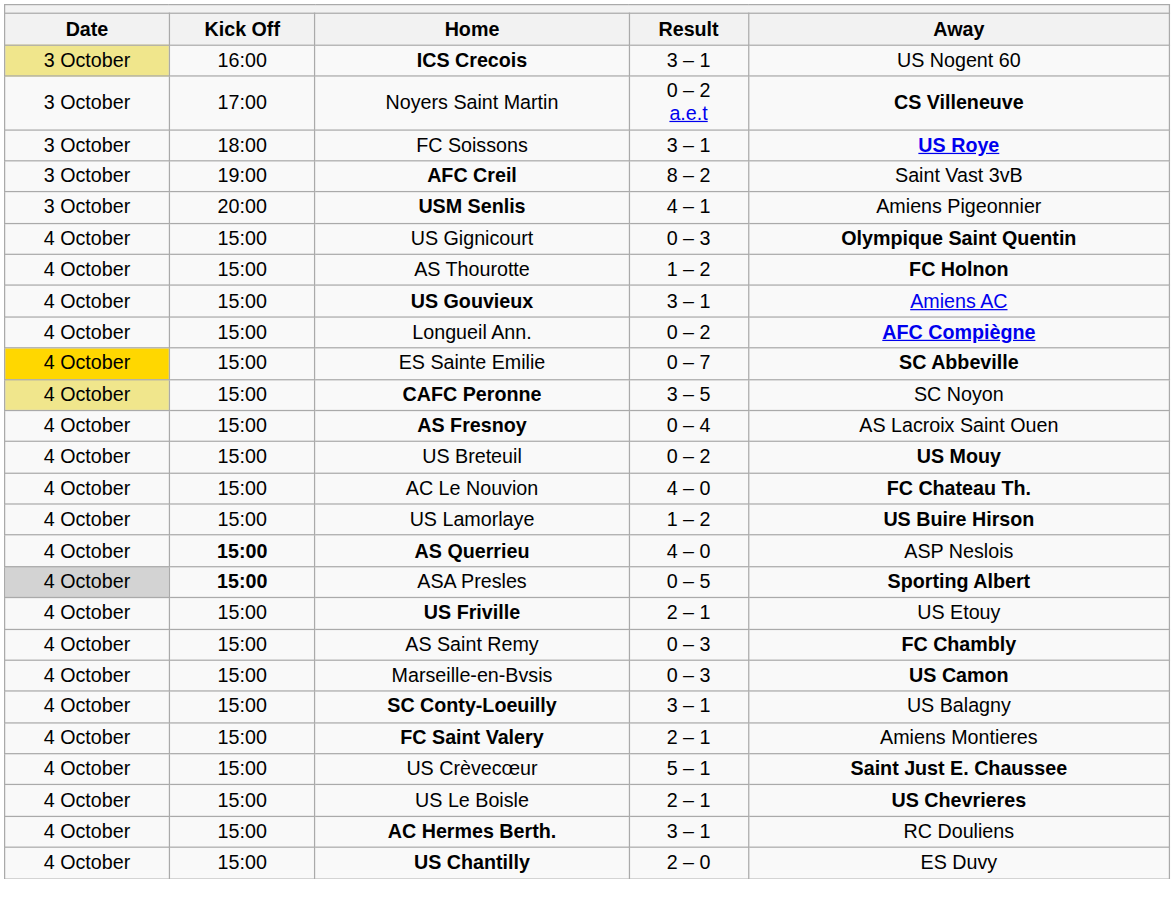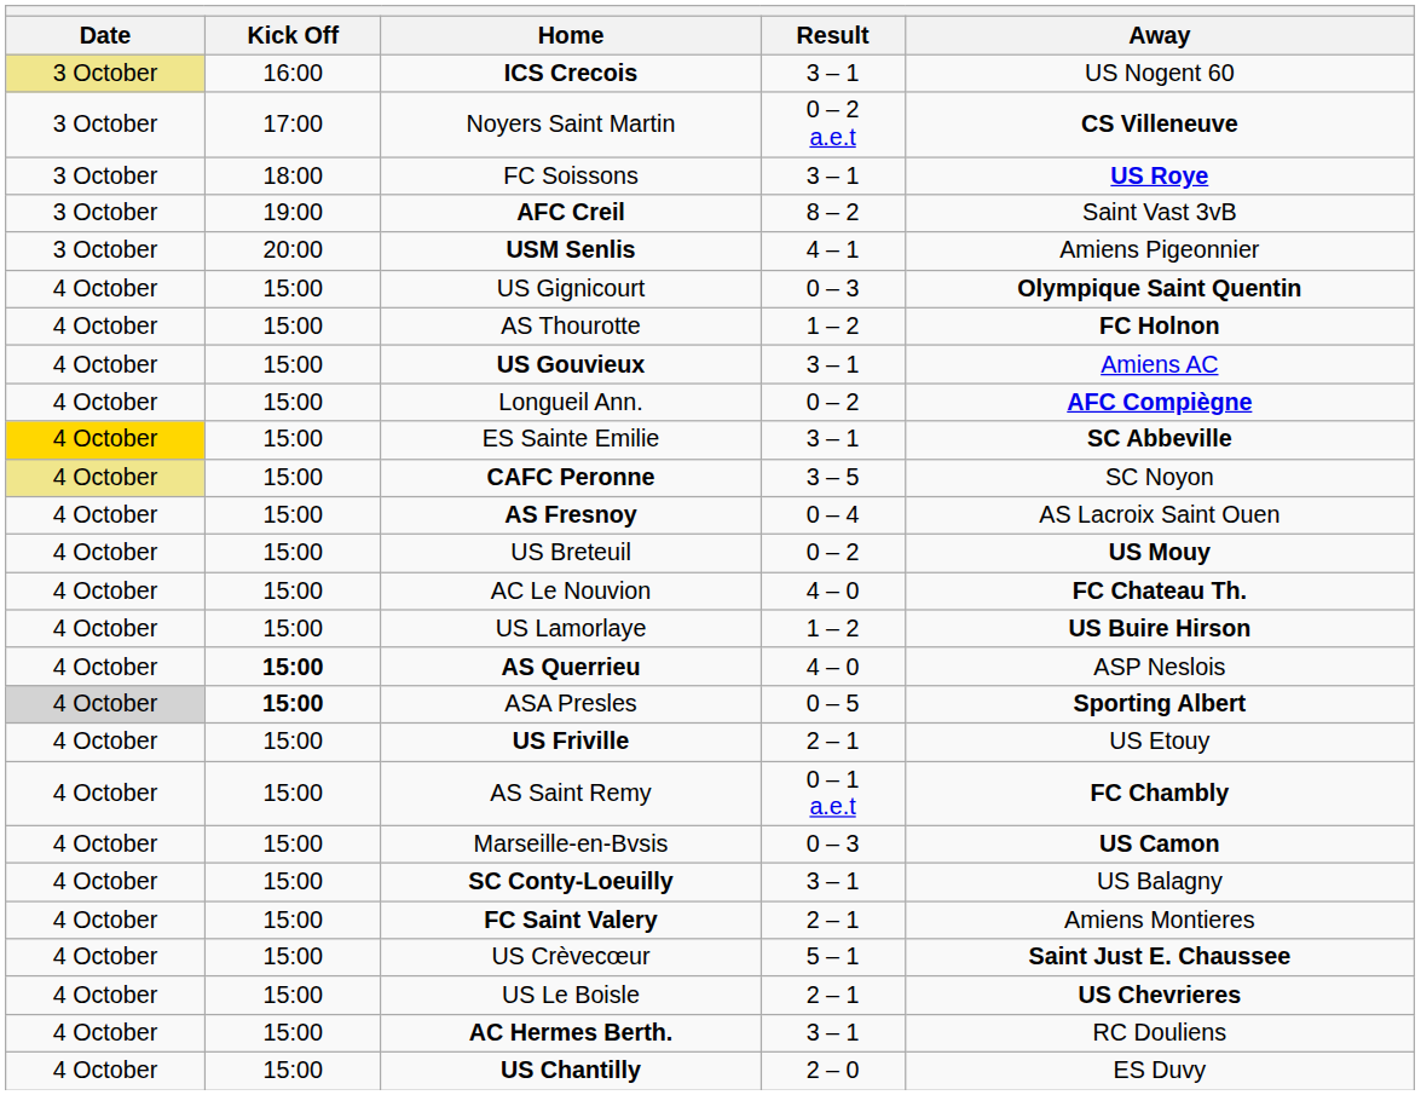 <table class="wikitable collapsible collapsed" style="font-size: 100%; margin:0px;" width="75%">
 <tr>
 <th colspan="7" style="text-align:left;"></th>
 </tr>
 <tr>
 <th><strong>Date</strong></th>
 <th><strong>Kick Off</strong></th>
 <th><strong>Home</strong></th>
 <th><strong>Result</strong></th>
 <th><strong>Away</strong></th>
 </tr>
 <tr>
 <td align=center style="background: khaki;">3 October</td>
 <td align=center>16:00</td>
 <td align=center><strong>ICS Crecois</strong></td>
 <td align=center>3 – 1</td>
 <td align=center>US Nogent 60</td>
 </tr>
 <tr>
 <td align=center>3 October</td>
 <td align=center>17:00</td>
 <td align=center>Noyers Saint Martin</td>
 <td align=center>0 – 2 <br> <a href='#'>a.e.t</a></td>
 <td align=center><strong>CS Villeneuve</strong></td>
 </tr>
 <tr>
 <td align=center>3 October</td>
 <td align=center>18:00</td>
 <td align=center>FC Soissons</td>
 <td align=center>3 – 1</td>
 <td align=center><strong><a href='#'>US Roye</a></strong></td>
 </tr>
 <tr>
 <td align=center>3 October</td>
 <td align=center>19:00</td>
 <td align=center><strong>AFC Creil</strong></td>
 <td align=center>8 – 2</td>
 <td align=center>Saint Vast 3vB</td>
 </tr>
 <tr>
 <td align=center>3 October</td>
 <td align=center>20:00</td>
 <td align=center><strong>USM Senlis</strong></td>
 <td align=center>4 – 1</td>
 <td align=center>Amiens Pigeonnier</td>
 </tr>
 <tr>
 <td align=center>4 October</td>
 <td align=center>15:00</td>
 <td align=center>US Gignicourt</td>
 <td align=center>0 – 3</td>
 <td align=center><strong>Olympique Saint Quentin</strong></td>
 </tr>
 <tr>
 <td align=center>4 October</td>
 <td align=center>15:00</td>
 <td align=center>AS Thourotte</td>
 <td align=center>1 – 2</td>
 <td align=center><strong>FC Holnon</strong></td>
 </tr>
 <tr>
 <td align=center>4 October</td>
 <td align=center>15:00</td>
 <td align=center><strong>US Gouvieux</strong></td>
 <td align=center>3 – 1</td>
 <td align=center><a href='#'>Amiens AC</a></td>
 </tr>
 <tr>
 <td align=center>4 October</td>
 <td align=center>15:00</td>
 <td align=center>Longueil Ann.</td>
 <td align=center>0 – 2</td>
 <td align=center><strong><a href='#'>AFC Compiègne</a></strong></td>
 </tr>
 <tr>
 <td align=center style="background: gold;">4 October</td>
 <td align=center>15:00</td>
 <td align=center>ES Sainte Emilie</td>
-<td align=center>0 – 7</td>
+<td align=center>3 – 1</td>
 <td align=center><strong>SC Abbeville</strong></td>
 </tr>
 <tr>
 <td align=center style="background: khaki;">4 October</td>
 <td align=center>15:00</td>
 <td align=center><strong>CAFC Peronne</strong></td>
 <td align=center>3 – 5</td>
 <td align=center>SC Noyon</td>
 </tr>
 <tr>
 <td align=center>4 October</td>
 <td align=center>15:00</td>
 <td align=center><strong>AS Fresnoy</strong></td>
 <td align=center>0 – 4</td>
 <td align=center>AS Lacroix Saint Ouen</td>
 </tr>
 <tr>
 <td align=center>4 October</td>
 <td align=center>15:00</td>
 <td align=center>US Breteuil</td>
 <td align=center>0 – 2</td>
 <td align=center><strong>US Mouy</strong></td>
 </tr>
 <tr>
 <td align=center>4 October</td>
 <td align=center>15:00</td>
 <td align=center>AC Le Nouvion</td>
 <td align=center>4 – 0</td>
 <td align=center><strong>FC Chateau Th.</strong></td>
 </tr>
 <tr>
 <td align=center>4 October</td>
 <td align=center>15:00</td>
 <td align=center>US Lamorlaye</td>
 <td align=center>1 – 2</td>
 <td align=center><strong>US Buire Hirson</strong></td>
 </tr>
 <tr>
 <td align=center>4 October</td>
 <td align=center><strong>15:00</strong></td>
 <td align=center><strong>AS Querrieu</strong></td>
 <td align=center>4 – 0</td>
 <td align=center>ASP Neslois</td>
 </tr>
 <tr>
 <td align=center style="background: lightgrey;">4 October</td>
 <td align=center><strong>15:00</strong></td>
 <td align=center>ASA Presles</td>
 <td align=center>0 – 5</td>
 <td align=center><strong>Sporting Albert</strong></td>
 </tr>
 <tr>
 <td align=center>4 October</td>
 <td align=center>15:00</td>
 <td align=center><strong>US Friville</strong></td>
 <td align=center>2 – 1</td>
 <td align=center>US Etouy</td>
 </tr>
 <tr>
 <td align=center>4 October</td>
 <td align=center>15:00</td>
 <td align=center>AS Saint Remy</td>
-<td align=center>0 – 3</td>
+<td align=center>0 – 1 <br> <a href='#'>a.e.t</a></td>
 <td align=center><strong>FC Chambly</strong></td>
 </tr>
 <tr>
 <td align=center>4 October</td>
 <td align=center>15:00</td>
 <td align=center>Marseille-en-Bvsis</td>
 <td align=center>0 – 3</td>
 <td align=center><strong>US Camon</strong></td>
 </tr>
 <tr>
 <td align=center>4 October</td>
 <td align=center>15:00</td>
 <td align=center><strong>SC Conty-Loeuilly</strong></td>
 <td align=center>3 – 1</td>
 <td align=center>US Balagny</td>
 </tr>
 <tr>
 <td align=center>4 October</td>
 <td align=center>15:00</td>
 <td align=center><strong>FC Saint Valery</strong></td>
 <td align=center>2 – 1</td>
 <td align=center>Amiens Montieres</td>
 </tr>
 <tr>
 <td align=center>4 October</td>
 <td align=center>15:00</td>
 <td align=center>US Crèvecœur</td>
 <td align=center>5 – 1</td>
 <td align=center><strong>Saint Just E. Chaussee</strong></td>
 </tr>
 <tr>
 <td align=center>4 October</td>
 <td align=center>15:00</td>
 <td align=center>US Le Boisle</td>
 <td align=center>2 – 1</td>
 <td align=center><strong>US Chevrieres</strong></td>
 </tr>
 <tr>
 <td align=center>4 October</td>
 <td align=center>15:00</td>
 <td align=center><strong>AC Hermes Berth.</strong></td>
 <td align=center>3 – 1</td>
 <td align=center>RC Douliens</td>
 </tr>
 <tr>
 <td align=center>4 October</td>
 <td align=center>15:00</td>
 <td align=center><strong>US Chantilly</strong></td>
 <td align=center>2 – 0</td>
 <td align=center>ES Duvy</td>
 </tr>
 </table>
